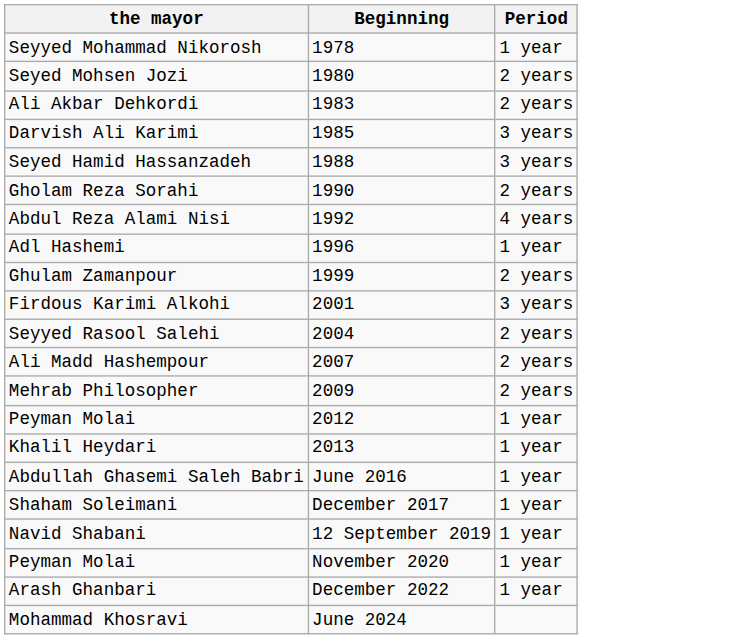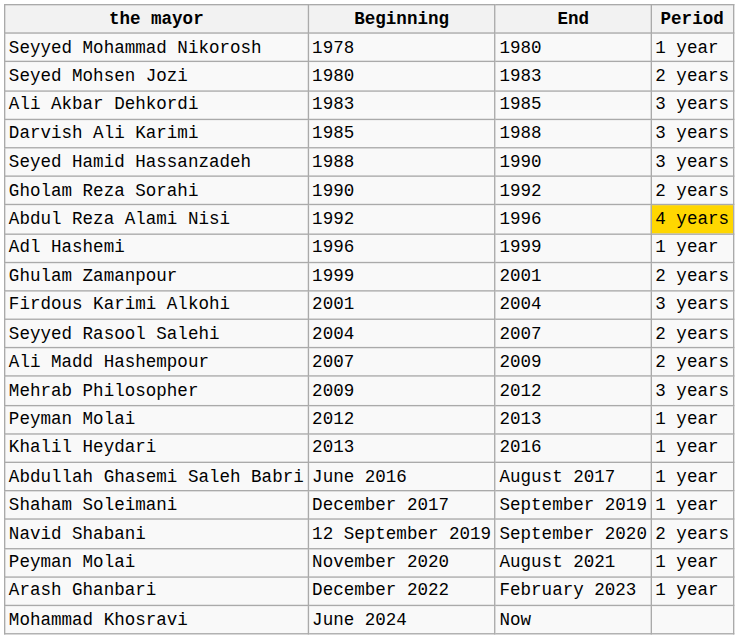 <table class="wikitable">
 <tr>
 <th>the mayor</th>
 <th>Beginning</th>
+<th>End</th>
 <th>Period</th>
 </tr>
 <tr>
 <td>Seyyed Mohammad Nikorosh</td>
 <td>1978</td>
+<td>1980</td>
 <td>1 year</td>
 </tr>
 <tr>
 <td>Seyed Mohsen Jozi</td>
 <td>1980</td>
+<td>1983</td>
 <td>2 years</td>
 </tr>
 <tr>
 <td>Ali Akbar Dehkordi</td>
 <td>1983</td>
-<td>2 years</td>
+<td>1985</td>
+<td>3 years</td>
 </tr>
 <tr>
 <td>Darvish Ali Karimi</td>
 <td>1985</td>
+<td>1988</td>
 <td>3 years</td>
 </tr>
 <tr>
 <td>Seyed Hamid Hassanzadeh</td>
 <td>1988</td>
+<td>1990</td>
 <td>3 years</td>
 </tr>
 <tr>
 <td>Gholam Reza Sorahi</td>
 <td>1990</td>
+<td>1992</td>
 <td>2 years</td>
 </tr>
 <tr>
 <td>Abdul Reza Alami Nisi</td>
 <td>1992</td>
-<td>4 years</td>
+<td>1996</td>
+<td style="background: gold;">4 years</td>
 </tr>
 <tr>
 <td>Adl Hashemi</td>
 <td>1996</td>
+<td>1999</td>
 <td>1 year</td>
 </tr>
 <tr>
 <td>Ghulam Zamanpour</td>
 <td>1999</td>
+<td>2001</td>
 <td>2 years</td>
 </tr>
 <tr>
 <td>Firdous Karimi Alkohi</td>
 <td>2001</td>
+<td>2004</td>
 <td>3 years</td>
 </tr>
 <tr>
 <td>Seyyed Rasool Salehi</td>
 <td>2004</td>
+<td>2007</td>
 <td>2 years</td>
 </tr>
 <tr>
 <td>Ali Madd Hashempour</td>
 <td>2007</td>
+<td>2009</td>
 <td>2 years</td>
 </tr>
 <tr>
 <td>Mehrab Philosopher</td>
 <td>2009</td>
-<td>2 years</td>
+<td>2012</td>
+<td>3 years</td>
 </tr>
 <tr>
 <td>Peyman Molai</td>
 <td>2012</td>
+<td>2013</td>
 <td>1 year</td>
 </tr>
 <tr>
 <td>Khalil Heydari</td>
 <td>2013</td>
+<td>2016</td>
 <td>1 year</td>
 </tr>
 <tr>
 <td>Abdullah Ghasemi Saleh Babri</td>
 <td>June 2016</td>
+<td>August 2017</td>
 <td>1 year</td>
 </tr>
 <tr>
 <td>Shaham Soleimani</td>
 <td>December 2017</td>
+<td>September 2019</td>
 <td>1 year</td>
 </tr>
 <tr>
 <td>Navid Shabani</td>
 <td>12 September 2019</td>
-<td>1 year</td>
+<td>September 2020</td>
+<td>2 years</td>
 </tr>
 <tr>
 <td>Peyman Molai</td>
 <td>November 2020</td>
+<td>August 2021</td>
 <td>1 year</td>
 </tr>
 <tr>
 <td>Arash Ghanbari</td>
 <td>December 2022</td>
+<td>February 2023</td>
 <td>1 year</td>
 </tr>
 <tr>
 <td>Mohammad Khosravi </td>
 <td>June 2024</td>
+<td>Now</td>
 <td></td>
 </tr>
 </table>
